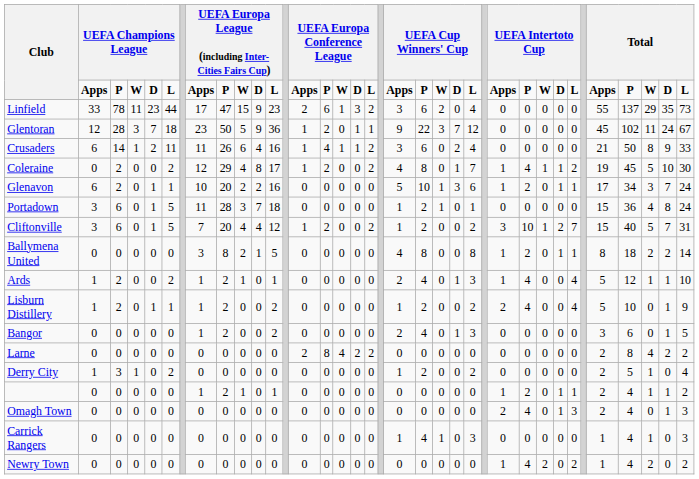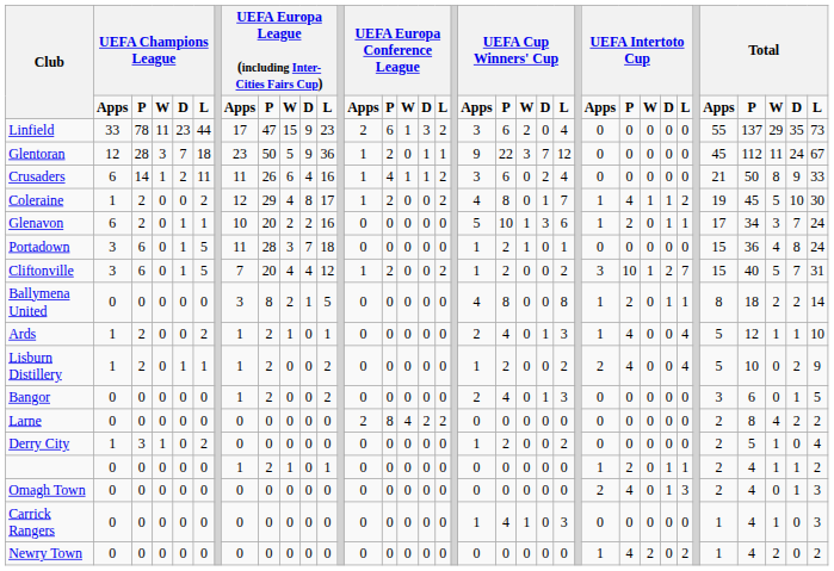 <table class="wikitable" style="font-size:95%; width: 70%; text-align: center;">
 <tr>
 <th rowspan="2" width="150px"><strong>Club</strong></th>
 <th colspan="5" width="160px"><a href='#'>UEFA Champions League</a></th>
 <th rowspan="19" style="background-color:#D3D3D3"></th>
 <th colspan="5" width="160px"><a href='#'>UEFA Europa League</a><br><br>(<small>including <a href='#'>Inter-Cities Fairs Cup</a></small>)</th>
 <th rowspan="19" style="background-color:#D3D3D3"></th>
 <th colspan="5" width="160px"><a href='#'>UEFA Europa Conference League</a></th>
 <th rowspan="19" style="background-color:#D3D3D3"></th>
 <th colspan="5" width="160px"><a href='#'>UEFA Cup Winners' Cup</a></th>
 <th rowspan="19" style="background-color:#D3D3D3"></th>
 <th colspan="5" width="160px"><a href='#'>UEFA Intertoto Cup</a></th>
 <th rowspan="19" style="background-color:#D3D3D3"></th>
 <th colspan="5" width="160px">Total</th>
 </tr>
 <tr>
 <td><strong>Apps</strong></td>
 <td><strong>P</strong></td>
 <td><strong>W</strong></td>
 <td><strong>D</strong></td>
 <td><strong>L</strong></td>
 <td><strong>Apps</strong></td>
 <td><strong>P</strong></td>
 <td><strong>W</strong></td>
 <td><strong>D</strong></td>
 <td><strong>L</strong></td>
 <td><strong>Apps</strong></td>
 <td><strong>P</strong></td>
 <td><strong>W</strong></td>
 <td><strong>D</strong></td>
 <td><strong>L</strong></td>
 <td><strong>Apps</strong></td>
 <td><strong>P</strong></td>
 <td><strong>W</strong></td>
 <td><strong>D</strong></td>
 <td><strong>L</strong></td>
 <td><strong>Apps</strong></td>
 <td><strong>P</strong></td>
 <td><strong>W</strong></td>
 <td><strong>D</strong></td>
 <td><strong>L</strong></td>
 <td><strong>Apps</strong></td>
 <td><strong>P</strong></td>
 <td><strong>W</strong></td>
 <td><strong>D</strong></td>
 <td><strong>L</strong></td>
 </tr>
 <tr>
 <td align="left"><a href='#'>Linfield</a></td>
 <td>33</td>
 <td>78</td>
 <td>11</td>
 <td>23</td>
 <td>44</td>
 <td>17</td>
 <td>47</td>
 <td>15</td>
 <td>9</td>
 <td>23</td>
 <td>2</td>
 <td>6</td>
 <td>1</td>
 <td>3</td>
 <td>2</td>
 <td>3</td>
 <td>6</td>
 <td>2</td>
 <td>0</td>
 <td>4</td>
 <td>0</td>
 <td>0</td>
 <td>0</td>
 <td>0</td>
 <td>0</td>
 <td>55</td>
 <td>137</td>
 <td>29</td>
 <td>35</td>
 <td>73</td>
 </tr>
 <tr>
 <td align="left"><a href='#'>Glentoran</a></td>
 <td>12</td>
 <td>28</td>
 <td>3</td>
 <td>7</td>
 <td>18</td>
 <td>23</td>
 <td>50</td>
 <td>5</td>
 <td>9</td>
 <td>36</td>
 <td>1</td>
 <td>2</td>
 <td>0</td>
 <td>1</td>
 <td>1</td>
 <td>9</td>
 <td>22</td>
 <td>3</td>
 <td>7</td>
 <td>12</td>
 <td>0</td>
 <td>0</td>
 <td>0</td>
 <td>0</td>
 <td>0</td>
 <td>45</td>
-<td>102</td>
+<td>112</td>
 <td>11</td>
 <td>24</td>
 <td>67</td>
 </tr>
 <tr>
 <td align="left"><a href='#'>Crusaders</a></td>
 <td>6</td>
 <td>14</td>
 <td>1</td>
 <td>2</td>
 <td>11</td>
 <td>11</td>
 <td>26</td>
 <td>6</td>
 <td>4</td>
 <td>16</td>
 <td>1</td>
 <td>4</td>
 <td>1</td>
 <td>1</td>
 <td>2</td>
 <td>3</td>
 <td>6</td>
 <td>0</td>
 <td>2</td>
 <td>4</td>
 <td>0</td>
 <td>0</td>
 <td>0</td>
 <td>0</td>
 <td>0</td>
 <td>21</td>
 <td>50</td>
 <td>8</td>
 <td>9</td>
 <td>33</td>
 </tr>
 <tr>
 <td align="left"><a href='#'>Coleraine</a></td>
-<td>0</td>
+<td>1</td>
 <td>2</td>
 <td>0</td>
 <td>0</td>
 <td>2</td>
 <td>12</td>
 <td>29</td>
 <td>4</td>
 <td>8</td>
 <td>17</td>
 <td>1</td>
 <td>2</td>
 <td>0</td>
 <td>0</td>
 <td>2</td>
 <td>4</td>
 <td>8</td>
 <td>0</td>
 <td>1</td>
 <td>7</td>
 <td>1</td>
 <td>4</td>
 <td>1</td>
 <td>1</td>
 <td>2</td>
 <td>19</td>
 <td>45</td>
 <td>5</td>
 <td>10</td>
 <td>30</td>
 </tr>
 <tr>
 <td align="left"><a href='#'>Glenavon</a></td>
 <td>6</td>
 <td>2</td>
 <td>0</td>
 <td>1</td>
 <td>1</td>
 <td>10</td>
 <td>20</td>
 <td>2</td>
 <td>2</td>
 <td>16</td>
 <td>0</td>
 <td>0</td>
 <td>0</td>
 <td>0</td>
 <td>0</td>
 <td>5</td>
 <td>10</td>
 <td>1</td>
 <td>3</td>
 <td>6</td>
 <td>1</td>
 <td>2</td>
 <td>0</td>
 <td>1</td>
 <td>1</td>
 <td>17</td>
 <td>34</td>
 <td>3</td>
 <td>7</td>
 <td>24</td>
 </tr>
 <tr>
 <td align="left"><a href='#'>Portadown</a></td>
 <td>3</td>
 <td>6</td>
 <td>0</td>
 <td>1</td>
 <td>5</td>
 <td>11</td>
 <td>28</td>
 <td>3</td>
 <td>7</td>
 <td>18</td>
 <td>0</td>
 <td>0</td>
 <td>0</td>
 <td>0</td>
 <td>0</td>
 <td>1</td>
 <td>2</td>
 <td>1</td>
 <td>0</td>
 <td>1</td>
 <td>0</td>
 <td>0</td>
 <td>0</td>
 <td>0</td>
 <td>0</td>
 <td>15</td>
 <td>36</td>
 <td>4</td>
 <td>8</td>
 <td>24</td>
 </tr>
 <tr>
 <td align="left"><a href='#'>Cliftonville</a></td>
 <td>3</td>
 <td>6</td>
 <td>0</td>
 <td>1</td>
 <td>5</td>
 <td>7</td>
 <td>20</td>
 <td>4</td>
 <td>4</td>
 <td>12</td>
 <td>1</td>
 <td>2</td>
 <td>0</td>
 <td>0</td>
 <td>2</td>
 <td>1</td>
 <td>2</td>
 <td>0</td>
 <td>0</td>
 <td>2</td>
 <td>3</td>
 <td>10</td>
 <td>1</td>
 <td>2</td>
 <td>7</td>
 <td>15</td>
 <td>40</td>
 <td>5</td>
 <td>7</td>
 <td>31</td>
 </tr>
 <tr>
 <td align="left"><a href='#'>Ballymena United</a></td>
 <td>0</td>
 <td>0</td>
 <td>0</td>
 <td>0</td>
 <td>0</td>
 <td>3</td>
 <td>8</td>
 <td>2</td>
 <td>1</td>
 <td>5</td>
 <td>0</td>
 <td>0</td>
 <td>0</td>
 <td>0</td>
 <td>0</td>
 <td>4</td>
 <td>8</td>
 <td>0</td>
 <td>0</td>
 <td>8</td>
 <td>1</td>
 <td>2</td>
 <td>0</td>
 <td>1</td>
 <td>1</td>
 <td>8</td>
 <td>18</td>
 <td>2</td>
 <td>2</td>
 <td>14</td>
 </tr>
 <tr>
 <td align="left"><a href='#'>Ards</a></td>
 <td>1</td>
 <td>2</td>
 <td>0</td>
 <td>0</td>
 <td>2</td>
 <td>1</td>
 <td>2</td>
 <td>1</td>
 <td>0</td>
 <td>1</td>
 <td>0</td>
 <td>0</td>
 <td>0</td>
 <td>0</td>
 <td>0</td>
 <td>2</td>
 <td>4</td>
 <td>0</td>
 <td>1</td>
 <td>3</td>
 <td>1</td>
 <td>4</td>
 <td>0</td>
 <td>0</td>
 <td>4</td>
 <td>5</td>
 <td>12</td>
 <td>1</td>
 <td>1</td>
 <td>10</td>
 </tr>
 <tr>
 <td align="left"><a href='#'>Lisburn Distillery</a></td>
 <td>1</td>
 <td>2</td>
 <td>0</td>
 <td>1</td>
 <td>1</td>
 <td>1</td>
 <td>2</td>
 <td>0</td>
 <td>0</td>
 <td>2</td>
 <td>0</td>
 <td>0</td>
 <td>0</td>
 <td>0</td>
 <td>0</td>
 <td>1</td>
 <td>2</td>
 <td>0</td>
 <td>0</td>
 <td>2</td>
 <td>2</td>
 <td>4</td>
 <td>0</td>
 <td>0</td>
 <td>4</td>
 <td>5</td>
 <td>10</td>
 <td>0</td>
-<td>1</td>
+<td>2</td>
 <td>9</td>
 </tr>
 <tr>
 <td align="left"><a href='#'>Bangor</a></td>
 <td>0</td>
 <td>0</td>
 <td>0</td>
 <td>0</td>
 <td>0</td>
 <td>1</td>
 <td>2</td>
 <td>0</td>
 <td>0</td>
 <td>2</td>
 <td>0</td>
 <td>0</td>
 <td>0</td>
 <td>0</td>
 <td>0</td>
 <td>2</td>
 <td>4</td>
 <td>0</td>
 <td>1</td>
 <td>3</td>
 <td>0</td>
 <td>0</td>
 <td>0</td>
 <td>0</td>
 <td>0</td>
 <td>3</td>
 <td>6</td>
 <td>0</td>
 <td>1</td>
 <td>5</td>
 </tr>
 <tr>
 <td align="left"><a href='#'>Larne</a></td>
 <td>0</td>
 <td>0</td>
 <td>0</td>
 <td>0</td>
 <td>0</td>
 <td>0</td>
 <td>0</td>
 <td>0</td>
 <td>0</td>
 <td>0</td>
 <td>2</td>
 <td>8</td>
 <td>4</td>
 <td>2</td>
 <td>2</td>
 <td>0</td>
 <td>0</td>
 <td>0</td>
 <td>0</td>
 <td>0</td>
 <td>0</td>
 <td>0</td>
 <td>0</td>
 <td>0</td>
 <td>0</td>
 <td>2</td>
 <td>8</td>
 <td>4</td>
 <td>2</td>
 <td>2</td>
 </tr>
 <tr>
 <td align="left"><a href='#'>Derry City</a></td>
 <td>1</td>
 <td>3</td>
 <td>1</td>
 <td>0</td>
 <td>2</td>
 <td>0</td>
 <td>0</td>
 <td>0</td>
 <td>0</td>
 <td>0</td>
 <td>0</td>
 <td>0</td>
 <td>0</td>
 <td>0</td>
 <td>0</td>
 <td>1</td>
 <td>2</td>
 <td>0</td>
 <td>0</td>
 <td>2</td>
 <td>0</td>
 <td>0</td>
 <td>0</td>
 <td>0</td>
 <td>0</td>
 <td>2</td>
 <td>5</td>
 <td>1</td>
 <td>0</td>
 <td>4</td>
 </tr>
 <tr>
 <td align="left"></td>
 <td>0</td>
 <td>0</td>
 <td>0</td>
 <td>0</td>
 <td>0</td>
 <td>1</td>
 <td>2</td>
 <td>1</td>
 <td>0</td>
 <td>1</td>
 <td>0</td>
 <td>0</td>
 <td>0</td>
 <td>0</td>
 <td>0</td>
 <td>0</td>
 <td>0</td>
 <td>0</td>
 <td>0</td>
 <td>0</td>
 <td>1</td>
 <td>2</td>
 <td>0</td>
 <td>1</td>
 <td>1</td>
 <td>2</td>
 <td>4</td>
 <td>1</td>
 <td>1</td>
 <td>2</td>
 </tr>
 <tr>
 <td align="left"><a href='#'>Omagh Town</a></td>
 <td>0</td>
 <td>0</td>
 <td>0</td>
 <td>0</td>
 <td>0</td>
 <td>0</td>
 <td>0</td>
 <td>0</td>
 <td>0</td>
 <td>0</td>
 <td>0</td>
 <td>0</td>
 <td>0</td>
 <td>0</td>
 <td>0</td>
 <td>0</td>
 <td>0</td>
 <td>0</td>
 <td>0</td>
 <td>0</td>
 <td>2</td>
 <td>4</td>
 <td>0</td>
 <td>1</td>
 <td>3</td>
 <td>2</td>
 <td>4</td>
 <td>0</td>
 <td>1</td>
 <td>3</td>
 </tr>
 <tr>
 <td align="left"><a href='#'>Carrick Rangers</a></td>
 <td>0</td>
 <td>0</td>
 <td>0</td>
 <td>0</td>
 <td>0</td>
 <td>0</td>
 <td>0</td>
 <td>0</td>
 <td>0</td>
 <td>0</td>
 <td>0</td>
 <td>0</td>
 <td>0</td>
 <td>0</td>
 <td>0</td>
 <td>1</td>
 <td>4</td>
 <td>1</td>
 <td>0</td>
 <td>3</td>
 <td>0</td>
 <td>0</td>
 <td>0</td>
 <td>0</td>
 <td>0</td>
 <td>1</td>
 <td>4</td>
 <td>1</td>
 <td>0</td>
 <td>3</td>
 </tr>
 <tr>
 <td align="left"><a href='#'>Newry Town</a></td>
 <td>0</td>
 <td>0</td>
 <td>0</td>
 <td>0</td>
 <td>0</td>
 <td>0</td>
 <td>0</td>
 <td>0</td>
 <td>0</td>
 <td>0</td>
 <td>0</td>
 <td>0</td>
 <td>0</td>
 <td>0</td>
 <td>0</td>
 <td>0</td>
 <td>0</td>
 <td>0</td>
 <td>0</td>
 <td>0</td>
 <td>1</td>
 <td>4</td>
 <td>2</td>
 <td>0</td>
 <td>2</td>
 <td>1</td>
 <td>4</td>
 <td>2</td>
 <td>0</td>
 <td>2</td>
 </tr>
 </table>
